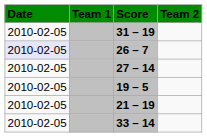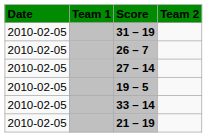 <table class="wikitable" style="margin:0.5em auto; font-size:95%">
 <tr bgcolor="#008B00">
 <td><strong>Date</strong></td>
 <td><strong>Team 1</strong></td>
 <td><strong>Score</strong></td>
 <td><strong>Team 2</strong></td>
 </tr>
 <tr>
 <td>2010-02-05</td>
 <td bgcolor="silver"><strong></strong></td>
 <td bgcolor="silver"><strong>31 – 19</strong></td>
 <td></td>
 </tr>
 <tr>
-<td style="background: lavender;">2010-02-05</td>
+<td>2010-02-05</td>
 <td bgcolor="silver"><strong></strong></td>
 <td bgcolor="silver"><strong>26 – 7</strong></td>
 <td></td>
 </tr>
 <tr>
 <td>2010-02-05</td>
 <td bgcolor="silver"><strong></strong></td>
 <td bgcolor="silver"><strong>27 – 14</strong></td>
 <td></td>
 </tr>
 <tr>
 <td>2010-02-05</td>
 <td bgcolor="silver"><strong></strong></td>
 <td bgcolor="silver"><strong>19 – 5</strong></td>
 <td></td>
 </tr>
 <tr>
 <td>2010-02-05</td>
 <td bgcolor="silver"><strong></strong></td>
-<td bgcolor="silver"><strong>21 – 19</strong></td>
+<td bgcolor="silver"><strong>33 – 14</strong></td>
 <td></td>
 </tr>
 <tr>
 <td>2010-02-05</td>
 <td bgcolor="silver"><strong></strong></td>
-<td bgcolor="silver"><strong>33 – 14</strong></td>
+<td bgcolor="silver"><strong>21 – 19</strong></td>
 <td></td>
 </tr>
 </table>
